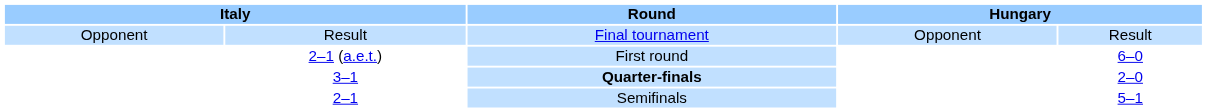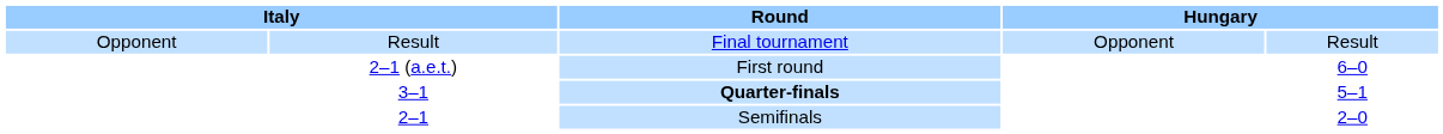 <table style="width:100%; text-align:center;">
 <tr style="vertical-align:top; background:#9cf;">
 <th colspan=2 style="width:1*">Italy</th>
 <th>Round</th>
 <th colspan=2 style="width:1*">Hungary</th>
 </tr>
 <tr style="vertical-align:top; background:#c1e0ff;">
 <td>Opponent</td>
 <td>Result</td>
 <td><a href='#'>Final tournament</a></td>
 <td>Opponent</td>
 <td>Result</td>
 </tr>
 <tr>
 <td></td>
 <td><a href='#'>2–1</a> (<a href='#'>a.e.t.</a>)</td>
 <td style="background:#c1e0ff;">First round</td>
 <td></td>
 <td><a href='#'>6–0</a></td>
 </tr>
 <tr>
 <td></td>
 <td><a href='#'>3–1</a></td>
 <td style="background:#c1e0ff;"><strong>Quarter-finals</strong></td>
 <td></td>
-<td><a href='#'>2–0</a></td>
+<td><a href='#'>5–1</a></td>
 </tr>
 <tr>
 <td></td>
 <td><a href='#'>2–1</a></td>
 <td style="background:#c1e0ff;">Semifinals</td>
 <td></td>
-<td><a href='#'>5–1</a></td>
+<td><a href='#'>2–0</a></td>
 </tr>
 </table>
